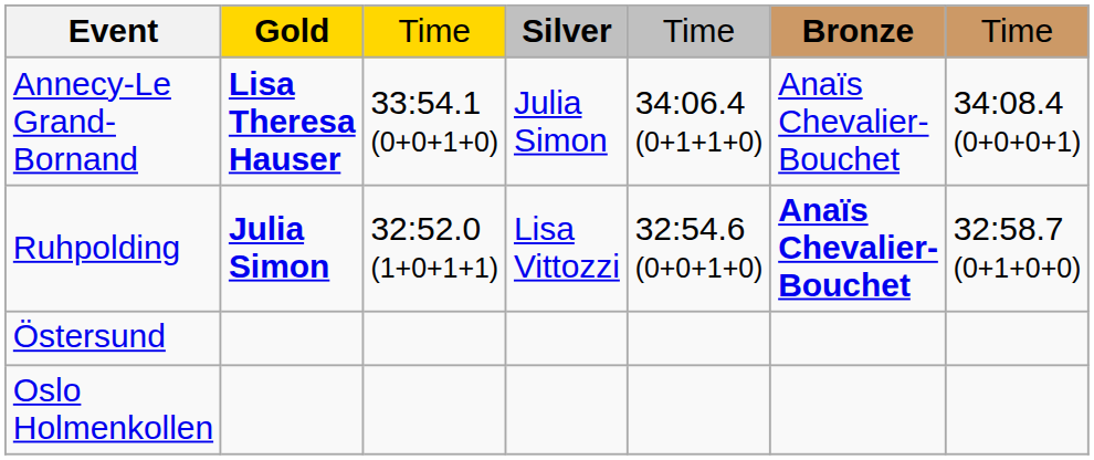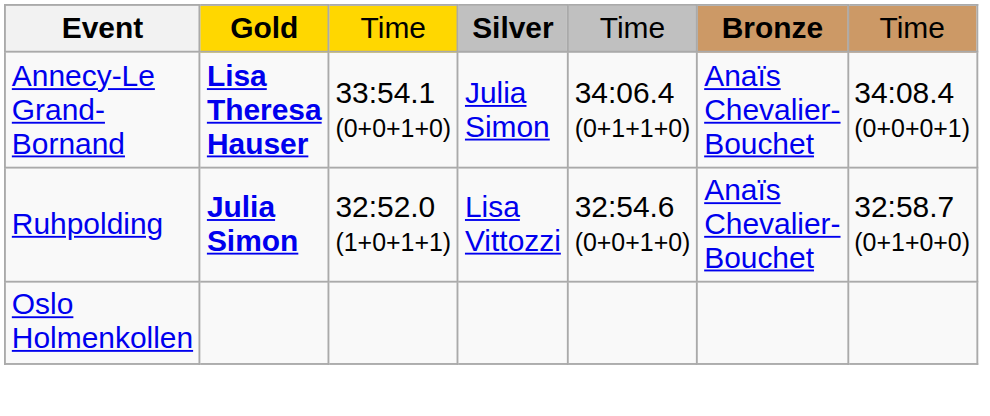 <table class="wikitable" width="75%">
 <tr>
 <th width="180">Event</th>
 <th width="220" style="background:gold">Gold</th>
 <th width="70"  style="background:gold; font-weight:normal;">Time</th>
 <th width="220" style="background:silver">Silver</th>
 <th width="70"  style="background:silver; font-weight:normal;">Time</th>
 <th width="220" style="background:#CC9966">Bronze</th>
 <th width="70"  style="background:#CC9966; font-weight:normal;">Time</th>
 </tr>
 <tr>
 <td><a href='#'> Annecy-Le Grand-Bornand</a><br></td>
 <td><strong><a href='#'>Lisa Theresa Hauser</a></strong><br><small></small></td>
 <td>33:54.1<br><small>(0+0+1+0)</small></td>
 <td><a href='#'>Julia Simon</a><br><small></small></td>
 <td>34:06.4<br><small>(0+1+1+0)</small></td>
 <td><a href='#'>Anaïs Chevalier-Bouchet</a><br><small></small></td>
 <td>34:08.4<br><small>(0+0+0+1)</small></td>
 </tr>
 <tr>
 <td><a href='#'> Ruhpolding</a><br></td>
 <td><strong><a href='#'>Julia Simon</a></strong><br><small></small></td>
 <td>32:52.0<br><small>(1+0+1+1)</small></td>
 <td><a href='#'>Lisa Vittozzi</a><br><small></small></td>
 <td>32:54.6<br><small>(0+0+1+0)</small></td>
-<td><strong><a href='#'>Anaïs Chevalier-Bouchet</a><br><small></small></strong></td>
+<td><a href='#'>Anaïs Chevalier-Bouchet</a><br><small></small></td>
 <td>32:58.7<br><small>(0+1+0+0)</small></td>
-</tr>
-<tr>
-<td><a href='#'> Östersund</a></td>
-<td></td>
-<td></td>
-<td></td>
-<td></td>
-<td></td>
-<td></td>
 </tr>
 <tr>
 <td><a href='#'> Oslo Holmenkollen</a></td>
 <td></td>
 <td></td>
 <td></td>
 <td></td>
 <td></td>
 <td></td>
 </tr>
 </table>
